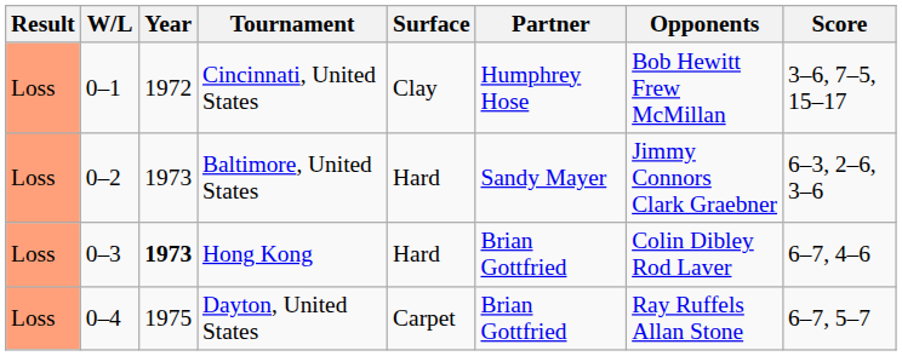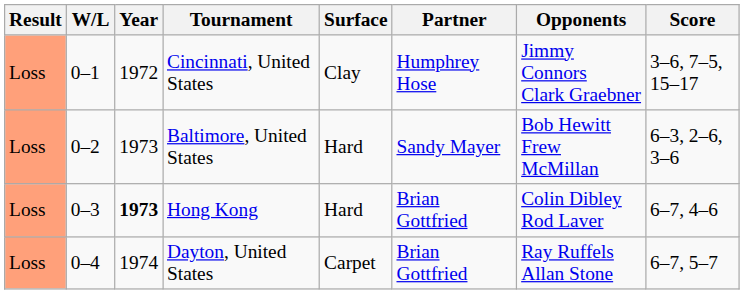 <table class="sortable wikitable">
 <tr>
 <th>Result</th>
 <th style="width:35px" class="unsortable">W/L</th>
 <th style="width:30px">Year</th>
 <th style="width:170px">Tournament</th>
 <th style="width:50px">Surface</th>
 <th style="width:130px">Partner</th>
 <th style="width:130px">Opponents</th>
 <th style="width:110px" class="unsortable">Score</th>
 </tr>
 <tr>
 <td style="background:#ffa07a;">Loss</td>
 <td>0–1</td>
 <td>1972</td>
 <td><a href='#'>Cincinnati</a>, United States</td>
 <td>Clay</td>
 <td> <a href='#'>Humphrey Hose</a></td>
-<td> <a href='#'>Bob Hewitt</a><br> <a href='#'>Frew McMillan</a></td>
+<td> <a href='#'>Jimmy Connors</a><br> <a href='#'>Clark Graebner</a></td>
 <td>3–6, 7–5, 15–17</td>
 </tr>
 <tr>
 <td style="background:#ffa07a;">Loss</td>
 <td>0–2</td>
 <td>1973</td>
 <td><a href='#'>Baltimore</a>, United States</td>
 <td>Hard</td>
 <td> <a href='#'>Sandy Mayer</a></td>
-<td> <a href='#'>Jimmy Connors</a><br> <a href='#'>Clark Graebner</a></td>
+<td> <a href='#'>Bob Hewitt</a><br> <a href='#'>Frew McMillan</a></td>
 <td>6–3, 2–6, 3–6</td>
 </tr>
 <tr>
 <td style="background:#ffa07a;">Loss</td>
 <td>0–3</td>
 <td><strong>1973</strong></td>
 <td><a href='#'>Hong Kong</a></td>
 <td>Hard</td>
 <td> <a href='#'>Brian Gottfried</a></td>
 <td> <a href='#'>Colin Dibley</a><br> <a href='#'>Rod Laver</a></td>
 <td>6–7, 4–6</td>
 </tr>
 <tr>
 <td style="background:#ffa07a;">Loss</td>
 <td>0–4</td>
-<td>1975</td>
+<td>1974</td>
 <td><a href='#'>Dayton</a>, United States</td>
 <td>Carpet</td>
 <td> <a href='#'>Brian Gottfried</a></td>
 <td> <a href='#'>Ray Ruffels</a><br> <a href='#'>Allan Stone</a></td>
 <td>6–7, 5–7</td>
 </tr>
 </table>
